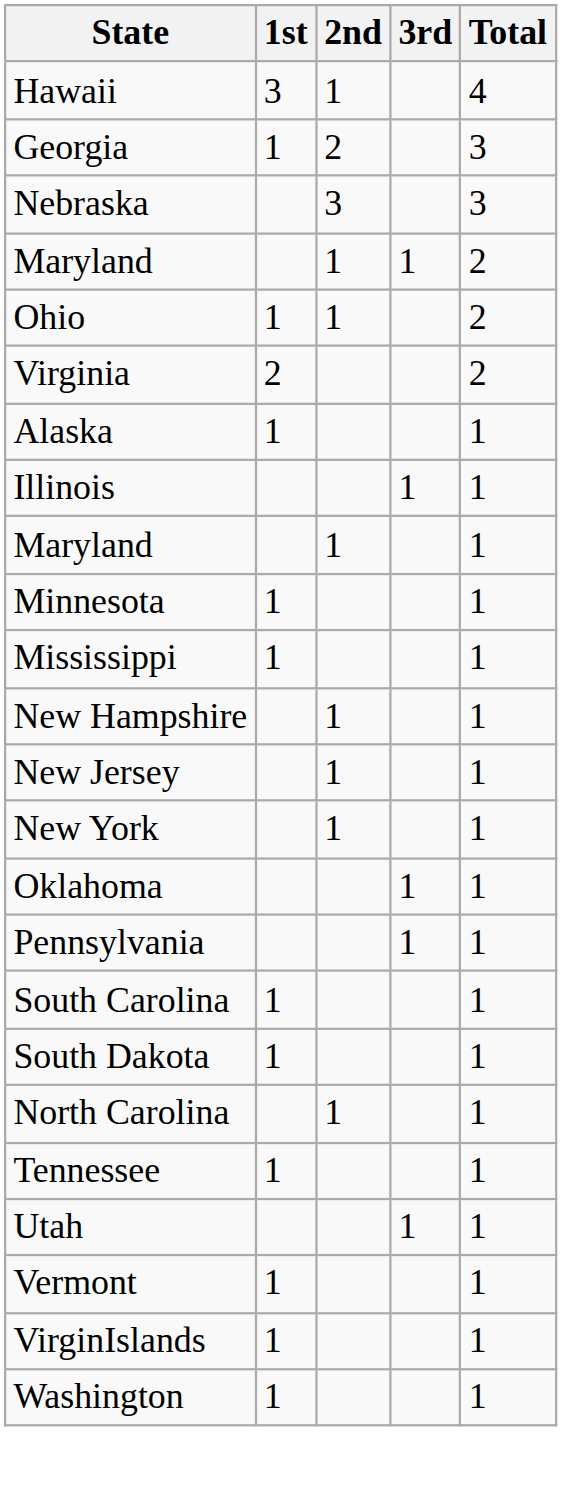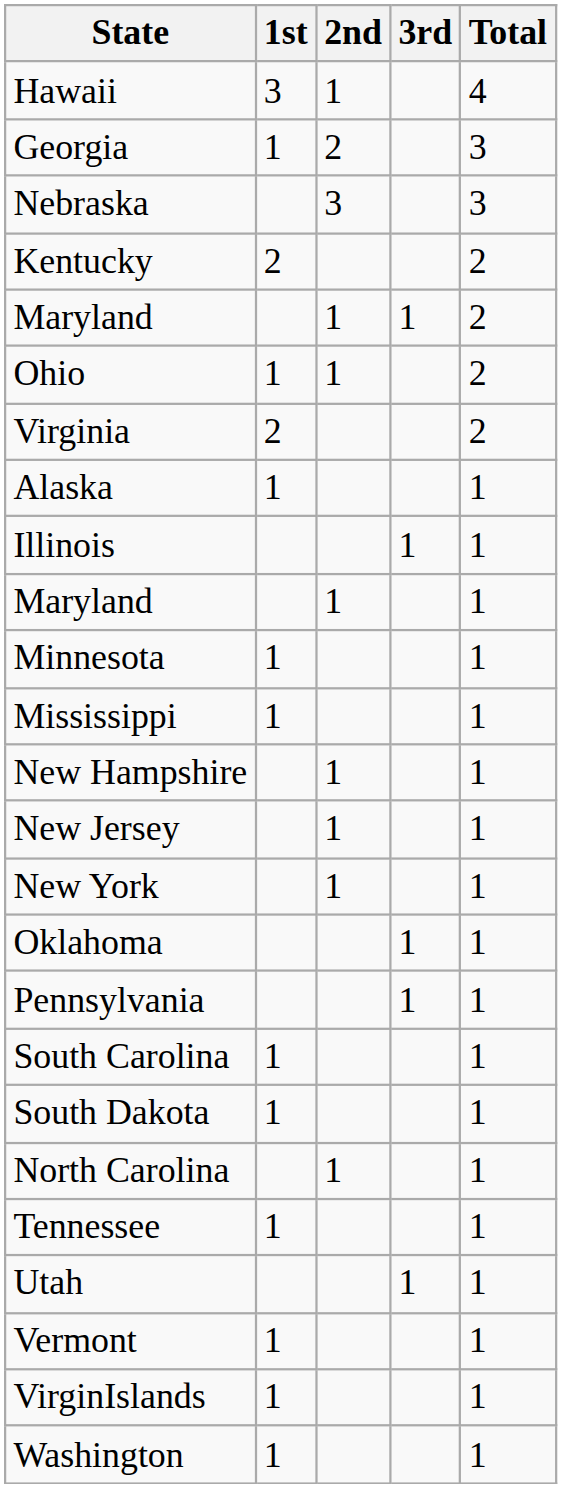 <table class="wikitable">
 <tr>
 <th>State</th>
 <th>1st</th>
 <th>2nd</th>
 <th>3rd</th>
 <th>Total</th>
 </tr>
 <tr>
 <td>Hawaii</td>
 <td>3</td>
 <td>1</td>
 <td></td>
 <td>4</td>
 </tr>
 <tr>
 <td>Georgia</td>
 <td>1</td>
 <td>2</td>
 <td></td>
 <td>3</td>
 </tr>
 <tr>
 <td>Nebraska</td>
 <td></td>
 <td>3</td>
 <td></td>
 <td>3</td>
+</tr>
+<tr>
+<td>Kentucky</td>
+<td>2</td>
+<td></td>
+<td></td>
+<td>2</td>
 </tr>
 <tr>
 <td>Maryland</td>
 <td></td>
 <td>1</td>
 <td>1</td>
 <td>2</td>
 </tr>
 <tr>
 <td>Ohio</td>
 <td>1</td>
 <td>1</td>
 <td></td>
 <td>2</td>
 </tr>
 <tr>
 <td>Virginia</td>
 <td>2</td>
 <td></td>
 <td></td>
 <td>2</td>
 </tr>
 <tr>
 <td>Alaska</td>
 <td>1</td>
 <td></td>
 <td></td>
 <td>1</td>
 </tr>
 <tr>
 <td>Illinois</td>
 <td></td>
 <td></td>
 <td>1</td>
 <td>1</td>
 </tr>
 <tr>
 <td>Maryland</td>
 <td></td>
 <td>1</td>
 <td></td>
 <td>1</td>
 </tr>
 <tr>
 <td>Minnesota</td>
 <td>1</td>
 <td></td>
 <td></td>
 <td>1</td>
 </tr>
 <tr>
 <td>Mississippi</td>
 <td>1</td>
 <td></td>
 <td></td>
 <td>1</td>
 </tr>
 <tr>
 <td>New Hampshire</td>
 <td></td>
 <td>1</td>
 <td></td>
 <td>1</td>
 </tr>
 <tr>
 <td>New Jersey</td>
 <td></td>
 <td>1</td>
 <td></td>
 <td>1</td>
 </tr>
 <tr>
 <td>New York</td>
 <td></td>
 <td>1</td>
 <td></td>
 <td>1</td>
 </tr>
 <tr>
 <td>Oklahoma</td>
 <td></td>
 <td></td>
 <td>1</td>
 <td>1</td>
 </tr>
 <tr>
 <td>Pennsylvania</td>
 <td></td>
 <td></td>
 <td>1</td>
 <td>1</td>
 </tr>
 <tr>
 <td>South Carolina</td>
 <td>1</td>
 <td></td>
 <td></td>
 <td>1</td>
 </tr>
 <tr>
 <td>South Dakota</td>
 <td>1</td>
 <td></td>
 <td></td>
 <td>1</td>
 </tr>
 <tr>
 <td>North Carolina</td>
 <td></td>
 <td>1</td>
 <td></td>
 <td>1</td>
 </tr>
 <tr>
 <td>Tennessee</td>
 <td>1</td>
 <td></td>
 <td></td>
 <td>1</td>
 </tr>
 <tr>
 <td>Utah</td>
 <td></td>
 <td></td>
 <td>1</td>
 <td>1</td>
 </tr>
 <tr>
 <td>Vermont</td>
 <td>1</td>
 <td></td>
 <td></td>
 <td>1</td>
 </tr>
 <tr>
 <td>VirginIslands</td>
 <td>1</td>
 <td></td>
 <td></td>
 <td>1</td>
 </tr>
 <tr>
 <td>Washington</td>
 <td>1</td>
 <td></td>
 <td></td>
 <td>1</td>
 </tr>
 </table>
